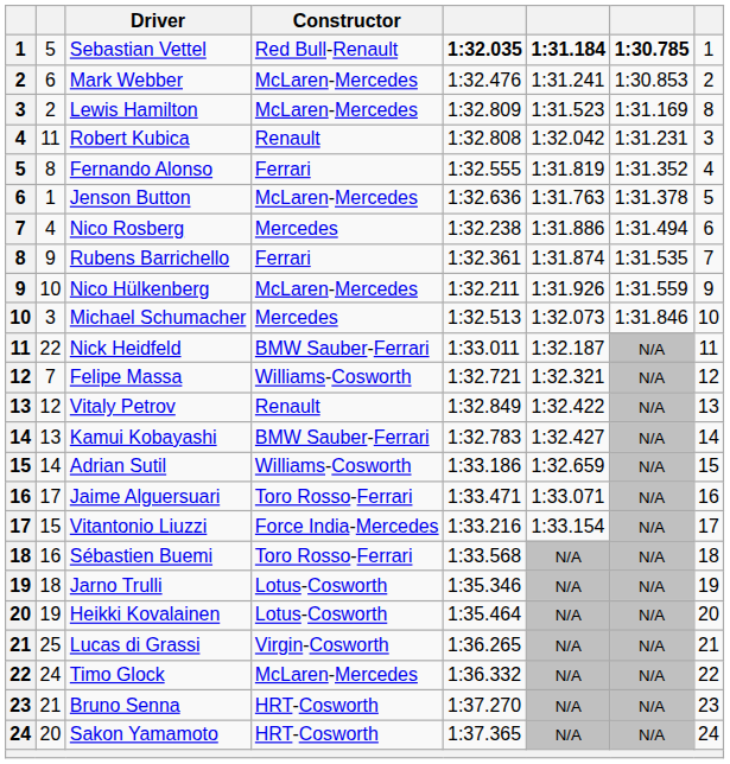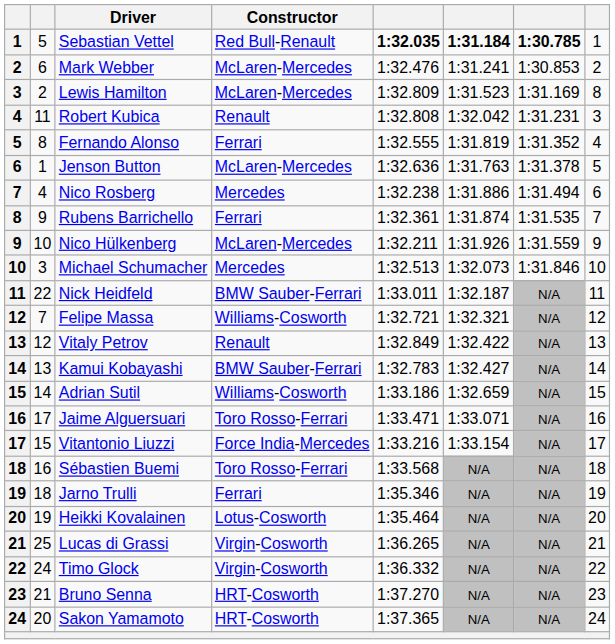 <table class="wikitable sortable" style="font-size: 85%">
 <tr>
 <th scope="col"></th>
 <th scope="col"></th>
 <th scope="col">Driver</th>
 <th scope="col">Constructor</th>
 <th scope="col"></th>
 <th scope="col"></th>
 <th scope="col"></th>
 <th scope="col"></th>
 </tr>
 <tr>
 <th scope="row">1</th>
 <td align="center">5</td>
 <td data-sort-value="VET"> <a href='#'>Sebastian Vettel</a></td>
 <td><a href='#'>Red Bull</a>-<a href='#'>Renault</a></td>
 <td><strong>1:32.035</strong></td>
 <td><strong>1:31.184</strong></td>
 <td><strong>1:30.785</strong></td>
 <td align="center">1</td>
 </tr>
 <tr>
 <th scope="row">2</th>
 <td align="center">6</td>
 <td data-sort-value="WEB"> <a href='#'>Mark Webber</a></td>
 <td><a href='#'>McLaren</a>-<a href='#'>Mercedes</a></td>
 <td>1:32.476</td>
 <td>1:31.241</td>
 <td>1:30.853</td>
 <td align="center">2</td>
 </tr>
 <tr>
 <th scope="row">3</th>
 <td align="center">2</td>
 <td data-sort-value="HAM"> <a href='#'>Lewis Hamilton</a></td>
 <td><a href='#'>McLaren</a>-<a href='#'>Mercedes</a></td>
 <td>1:32.809</td>
 <td>1:31.523</td>
 <td>1:31.169</td>
 <td align="center">8</td>
 </tr>
 <tr>
 <th scope="row">4</th>
 <td align="center">11</td>
 <td data-sort-value="KUB"> <a href='#'>Robert Kubica</a></td>
 <td><a href='#'>Renault</a></td>
 <td>1:32.808</td>
 <td>1:32.042</td>
 <td>1:31.231</td>
 <td align="center">3</td>
 </tr>
 <tr>
 <th scope="row">5</th>
 <td align="center">8</td>
 <td data-sort-value="ALO"> <a href='#'>Fernando Alonso</a></td>
 <td><a href='#'>Ferrari</a></td>
 <td>1:32.555</td>
 <td>1:31.819</td>
 <td>1:31.352</td>
 <td align="center">4</td>
 </tr>
 <tr>
 <th scope="row">6</th>
 <td align="center">1</td>
 <td data-sort-value="BUT"> <a href='#'>Jenson Button</a></td>
 <td><a href='#'>McLaren</a>-<a href='#'>Mercedes</a></td>
 <td>1:32.636</td>
 <td>1:31.763</td>
 <td>1:31.378</td>
 <td align="center">5</td>
 </tr>
 <tr>
 <th scope="row">7</th>
 <td align="center">4</td>
 <td data-sort-value="ROS"> <a href='#'>Nico Rosberg</a></td>
 <td><a href='#'>Mercedes</a></td>
 <td>1:32.238</td>
 <td>1:31.886</td>
 <td>1:31.494</td>
 <td align="center">6</td>
 </tr>
 <tr>
 <th scope="row">8</th>
 <td align="center">9</td>
 <td data-sort-value="BAR"> <a href='#'>Rubens Barrichello</a></td>
 <td><a href='#'>Ferrari</a></td>
 <td>1:32.361</td>
 <td>1:31.874</td>
 <td>1:31.535</td>
 <td align="center">7</td>
 </tr>
 <tr>
 <th scope="row">9</th>
 <td align="center">10</td>
 <td data-sort-value="HUL"> <a href='#'>Nico Hülkenberg</a></td>
 <td><a href='#'>McLaren</a>-<a href='#'>Mercedes</a></td>
 <td>1:32.211</td>
 <td>1:31.926</td>
 <td>1:31.559</td>
 <td align="center">9</td>
 </tr>
 <tr>
 <th scope="row">10</th>
 <td align="center">3</td>
 <td data-sort-value="SCH"> <a href='#'>Michael Schumacher</a></td>
 <td><a href='#'>Mercedes</a></td>
 <td>1:32.513</td>
 <td>1:32.073</td>
 <td>1:31.846</td>
 <td align="center">10</td>
 </tr>
 <tr>
 <th scope="row">11</th>
 <td align="center">22</td>
 <td data-sort-value="HEI"> <a href='#'>Nick Heidfeld</a></td>
 <td><a href='#'>BMW Sauber</a>-<a href='#'>Ferrari</a></td>
 <td>1:33.011</td>
 <td>1:32.187</td>
 <td style="background: silver" align="center" data-sort-value="11"><small>N/A</small></td>
 <td align="center">11</td>
 </tr>
 <tr>
 <th scope="row">12</th>
 <td align="center">7</td>
 <td data-sort-value="MAS"> <a href='#'>Felipe Massa</a></td>
 <td><a href='#'>Williams</a>-<a href='#'>Cosworth</a></td>
 <td>1:32.721</td>
 <td>1:32.321</td>
 <td style="background: silver" align="center" data-sort-value="12"><small>N/A</small></td>
 <td align="center">12</td>
 </tr>
 <tr>
 <th scope="row">13</th>
 <td align="center">12</td>
 <td data-sort-value="PET"> <a href='#'>Vitaly Petrov</a></td>
 <td><a href='#'>Renault</a></td>
 <td>1:32.849</td>
 <td>1:32.422</td>
 <td style="background: silver" align="center" data-sort-value="13"><small>N/A</small></td>
 <td align="center">13</td>
 </tr>
 <tr>
 <th scope="row">14</th>
 <td align="center">13</td>
 <td data-sort-value="KOB"> <a href='#'>Kamui Kobayashi</a></td>
 <td><a href='#'>BMW Sauber</a>-<a href='#'>Ferrari</a></td>
 <td>1:32.783</td>
 <td>1:32.427</td>
 <td style="background: silver" align="center" data-sort-value="14"><small>N/A</small></td>
 <td align="center">14</td>
 </tr>
 <tr>
 <th scope="row">15</th>
 <td align="center">14</td>
 <td data-sort-value="SUT"> <a href='#'>Adrian Sutil</a></td>
 <td><a href='#'>Williams</a>-<a href='#'>Cosworth</a></td>
 <td>1:33.186</td>
 <td>1:32.659</td>
 <td style="background: silver" align="center" data-sort-value="15"><small>N/A</small></td>
 <td align="center">15</td>
 </tr>
 <tr>
 <th scope="row">16</th>
 <td align="center">17</td>
 <td data-sort-value="ALG"> <a href='#'>Jaime Alguersuari</a></td>
 <td><a href='#'>Toro Rosso</a>-<a href='#'>Ferrari</a></td>
 <td>1:33.471</td>
 <td>1:33.071</td>
 <td style="background: silver" align="center" data-sort-value="16"><small>N/A</small></td>
 <td align="center">16</td>
 </tr>
 <tr>
 <th scope="row">17</th>
 <td align="center">15</td>
 <td data-sort-value="LIU"> <a href='#'>Vitantonio Liuzzi</a></td>
 <td><a href='#'>Force India</a>-<a href='#'>Mercedes</a></td>
 <td>1:33.216</td>
 <td>1:33.154</td>
 <td style="background: silver" align="center" data-sort-value="17"><small>N/A</small></td>
 <td align="center">17</td>
 </tr>
 <tr>
 <th scope="row">18</th>
 <td align="center">16</td>
 <td data-sort-value="BUE"> <a href='#'>Sébastien Buemi</a></td>
 <td><a href='#'>Toro Rosso</a>-<a href='#'>Ferrari</a></td>
 <td>1:33.568</td>
 <td style="background: silver" align="center" data-sort-value="18"><small>N/A</small></td>
 <td style="background: silver" align="center" data-sort-value="18"><small>N/A</small></td>
 <td align="center">18</td>
 </tr>
 <tr>
 <th scope="row">19</th>
 <td align="center">18</td>
 <td data-sort-value="TRU"> <a href='#'>Jarno Trulli</a></td>
-<td><a href='#'>Lotus</a>-<a href='#'>Cosworth</a></td>
+<td><a href='#'>Ferrari</a></td>
 <td>1:35.346</td>
 <td style="background: silver" align="center" data-sort-value="19"><small>N/A</small></td>
 <td style="background: silver" align="center" data-sort-value="19"><small>N/A</small></td>
 <td align="center">19</td>
 </tr>
 <tr>
 <th scope="row">20</th>
 <td align="center">19</td>
 <td data-sort-value="KOV"> <a href='#'>Heikki Kovalainen</a></td>
 <td><a href='#'>Lotus</a>-<a href='#'>Cosworth</a></td>
 <td>1:35.464</td>
 <td style="background: silver" align="center" data-sort-value="20"><small>N/A</small></td>
 <td style="background: silver" align="center" data-sort-value="20"><small>N/A</small></td>
 <td align="center">20</td>
 </tr>
 <tr>
 <th scope="row">21</th>
 <td align="center">25</td>
 <td data-sort-value="DIG"> <a href='#'>Lucas di Grassi</a></td>
 <td><a href='#'>Virgin</a>-<a href='#'>Cosworth</a></td>
 <td>1:36.265</td>
 <td style="background: silver" align="center" data-sort-value="21"><small>N/A</small></td>
 <td style="background: silver" align="center" data-sort-value="21"><small>N/A</small></td>
 <td align="center">21</td>
 </tr>
 <tr>
 <th scope="row">22</th>
 <td align="center">24</td>
 <td data-sort-value="GLO"> <a href='#'>Timo Glock</a></td>
-<td><a href='#'>McLaren</a>-<a href='#'>Mercedes</a></td>
+<td><a href='#'>Virgin</a>-<a href='#'>Cosworth</a></td>
 <td>1:36.332</td>
 <td style="background: silver" align="center" data-sort-value="22"><small>N/A</small></td>
 <td style="background: silver" align="center" data-sort-value="22"><small>N/A</small></td>
 <td align="center">22</td>
 </tr>
 <tr>
 <th scope="row">23</th>
 <td align="center">21</td>
 <td data-sort-value="SEN"> <a href='#'>Bruno Senna</a></td>
 <td><a href='#'>HRT</a>-<a href='#'>Cosworth</a></td>
 <td>1:37.270</td>
 <td style="background: silver" align="center" data-sort-value="23"><small>N/A</small></td>
 <td style="background: silver" align="center" data-sort-value="23"><small>N/A</small></td>
 <td align="center">23</td>
 </tr>
 <tr>
 <th scope="row">24</th>
 <td align="center">20</td>
 <td data-sort-value="YAM"> <a href='#'>Sakon Yamamoto</a></td>
 <td><a href='#'>HRT</a>-<a href='#'>Cosworth</a></td>
 <td>1:37.365</td>
 <td style="background: silver" align="center" data-sort-value="24"><small>N/A</small></td>
 <td style="background: silver" align="center" data-sort-value="24"><small>N/A</small></td>
 <td align="center">24</td>
 </tr>
 <tr class="sortbottom">
 <th colspan="8"></th>
 </tr>
 </table>
